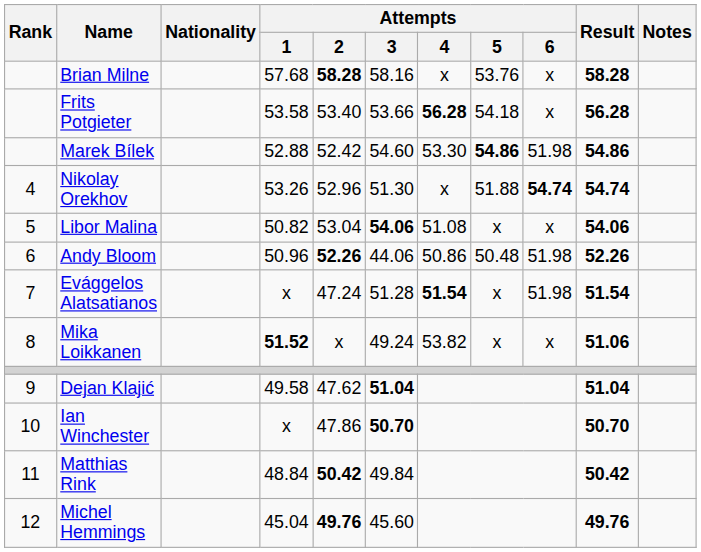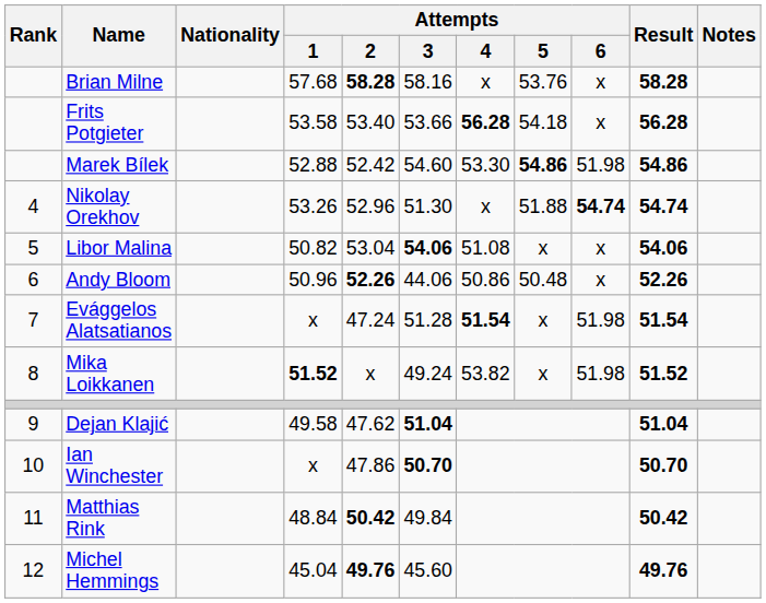 <table class="wikitable sortable" style="text-align:center">
 <tr>
 <th rowspan=2>Rank</th>
 <th rowspan=2>Name</th>
 <th rowspan=2>Nationality</th>
 <th colspan=6>Attempts</th>
 <th rowspan=2>Result</th>
 <th rowspan=2>Notes</th>
 </tr>
 <tr>
 <th>1</th>
 <th>2</th>
 <th>3</th>
 <th>4</th>
 <th>5</th>
 <th>6</th>
 </tr>
 <tr>
 <td></td>
 <td align=left><a href='#'>Brian Milne</a></td>
 <td align=left></td>
 <td>57.68</td>
 <td><strong>58.28</strong></td>
 <td>58.16</td>
 <td>x</td>
 <td>53.76</td>
 <td>x</td>
 <td><strong>58.28</strong></td>
 <td></td>
 </tr>
 <tr>
 <td></td>
 <td align=left><a href='#'>Frits Potgieter</a></td>
 <td align=left></td>
 <td>53.58</td>
 <td>53.40</td>
 <td>53.66</td>
 <td><strong>56.28</strong></td>
 <td>54.18</td>
 <td>x</td>
 <td><strong>56.28</strong></td>
 <td></td>
 </tr>
 <tr>
 <td></td>
 <td align=left><a href='#'>Marek Bílek</a></td>
 <td align=left></td>
 <td>52.88</td>
 <td>52.42</td>
 <td>54.60</td>
 <td>53.30</td>
 <td><strong>54.86</strong></td>
 <td>51.98</td>
 <td><strong>54.86</strong></td>
 <td></td>
 </tr>
 <tr>
 <td>4</td>
 <td align=left><a href='#'>Nikolay Orekhov</a></td>
 <td align=left></td>
 <td>53.26</td>
 <td>52.96</td>
 <td>51.30</td>
 <td>x</td>
 <td>51.88</td>
 <td><strong>54.74</strong></td>
 <td><strong>54.74</strong></td>
 <td></td>
 </tr>
 <tr>
 <td>5</td>
 <td align=left><a href='#'>Libor Malina</a></td>
 <td align=left></td>
 <td>50.82</td>
 <td>53.04</td>
 <td><strong>54.06</strong></td>
 <td>51.08</td>
 <td>x</td>
 <td>x</td>
 <td><strong>54.06</strong></td>
 <td></td>
 </tr>
 <tr>
 <td>6</td>
 <td align=left><a href='#'>Andy Bloom</a></td>
 <td align=left></td>
 <td>50.96</td>
 <td><strong>52.26</strong></td>
 <td>44.06</td>
 <td>50.86</td>
 <td>50.48</td>
-<td>51.98</td>
+<td>x</td>
 <td><strong>52.26</strong></td>
 <td></td>
 </tr>
 <tr>
 <td>7</td>
 <td align=left><a href='#'>Evággelos Alatsatianos</a></td>
 <td align=left></td>
 <td>x</td>
 <td>47.24</td>
 <td>51.28</td>
 <td><strong>51.54</strong></td>
 <td>x</td>
 <td>51.98</td>
 <td><strong>51.54</strong></td>
 <td></td>
 </tr>
 <tr>
 <td>8</td>
 <td align=left><a href='#'>Mika Loikkanen</a></td>
 <td align=left></td>
 <td><strong>51.52</strong></td>
 <td>x</td>
 <td>49.24</td>
 <td>53.82</td>
 <td>x</td>
-<td>x</td>
-<td><strong>51.06</strong></td>
+<td>51.98</td>
+<td><strong>51.52</strong></td>
 <td></td>
 </tr>
 <tr>
 <td colspan=11 bgcolor=lightgray></td>
 </tr>
 <tr>
 <td>9</td>
 <td align=left><a href='#'>Dejan Klajić</a></td>
 <td align=left></td>
 <td>49.58</td>
 <td>47.62</td>
 <td><strong>51.04</strong></td>
 <td colspan=3></td>
 <td><strong>51.04</strong></td>
 <td></td>
 </tr>
 <tr>
 <td>10</td>
 <td align=left><a href='#'>Ian Winchester</a></td>
 <td align=left></td>
 <td>x</td>
 <td>47.86</td>
 <td><strong>50.70</strong></td>
 <td colspan=3></td>
 <td><strong>50.70</strong></td>
 <td></td>
 </tr>
 <tr>
 <td>11</td>
 <td align=left><a href='#'>Matthias Rink</a></td>
 <td align=left></td>
 <td>48.84</td>
 <td><strong>50.42</strong></td>
 <td>49.84</td>
 <td colspan=3></td>
 <td><strong>50.42</strong></td>
 <td></td>
 </tr>
 <tr>
 <td>12</td>
 <td align=left><a href='#'>Michel Hemmings</a></td>
 <td align=left></td>
 <td>45.04</td>
 <td><strong>49.76</strong></td>
 <td>45.60</td>
 <td colspan=3></td>
 <td><strong>49.76</strong></td>
 <td></td>
 </tr>
 </table>
